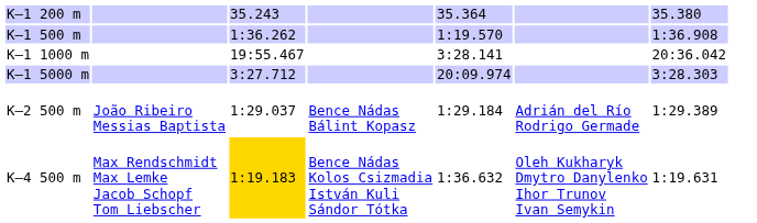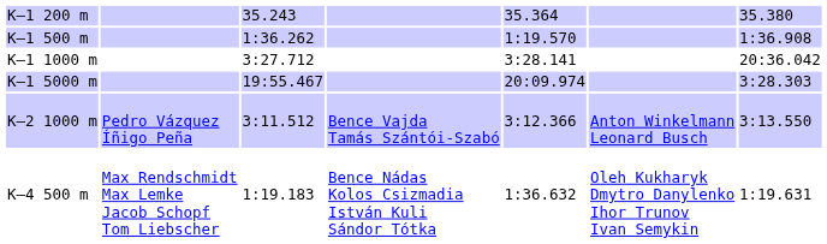 <table>
 <tr bgcolor=ccccff>
 <td>K–1 200 m<br></td>
 <td></td>
 <td>35.243</td>
 <td></td>
 <td>35.364</td>
 <td></td>
 <td>35.380</td>
 </tr>
 <tr bgcolor=ccccff>
 <td>K–1 500 m<br></td>
 <td></td>
 <td>1:36.262</td>
 <td></td>
 <td>1:19.570</td>
 <td></td>
 <td>1:36.908</td>
 </tr>
 <tr>
 <td>K–1 1000 m<br></td>
 <td></td>
-<td>19:55.467</td>
+<td>3:27.712</td>
 <td></td>
 <td>3:28.141</td>
 <td></td>
 <td>20:36.042</td>
 </tr>
 <tr bgcolor=ccccff>
 <td>K–1 5000 m<br></td>
 <td></td>
-<td>3:27.712</td>
+<td>19:55.467</td>
 <td></td>
 <td>20:09.974</td>
 <td></td>
 <td>3:28.303</td>
 </tr>
-<tr>
-<td>K–2 500 m<br></td>
-<td><br><a href='#'>João Ribeiro</a><br><a href='#'>Messias Baptista</a></td>
-<td>1:29.037</td>
-<td><br><a href='#'>Bence Nádas</a><br><a href='#'>Bálint Kopasz</a></td>
-<td>1:29.184</td>
-<td><br><a href='#'>Adrián del Río</a><br><a href='#'>Rodrigo Germade</a></td>
-<td>1:29.389</td>
+<tr bgcolor=ccccff>
+<td>K–2 1000 m<br></td>
+<td><br><a href='#'>Pedro Vázquez</a><br><a href='#'>Íñigo Peña</a></td>
+<td>3:11.512</td>
+<td><br><a href='#'>Bence Vajda</a><br><a href='#'>Tamás Szántói-Szabó</a></td>
+<td>3:12.366</td>
+<td><br><a href='#'>Anton Winkelmann</a><br><a href='#'>Leonard Busch</a></td>
+<td>3:13.550</td>
 </tr>
 <tr>
 <td>K–4 500 m<br></td>
 <td><br><a href='#'>Max Rendschmidt</a><br><a href='#'>Max Lemke</a><br><a href='#'>Jacob Schopf</a><br><a href='#'>Tom Liebscher</a></td>
-<td style="background: gold;">1:19.183</td>
+<td>1:19.183</td>
 <td><br><a href='#'>Bence Nádas</a><br><a href='#'>Kolos Csizmadia</a><br><a href='#'>István Kuli</a><br><a href='#'>Sándor Tótka</a></td>
 <td>1:36.632</td>
 <td><br><a href='#'>Oleh Kukharyk</a><br><a href='#'>Dmytro Danylenko</a><br><a href='#'>Ihor Trunov</a><br><a href='#'>Ivan Semykin</a></td>
 <td>1:19.631</td>
 </tr>
 </table>
